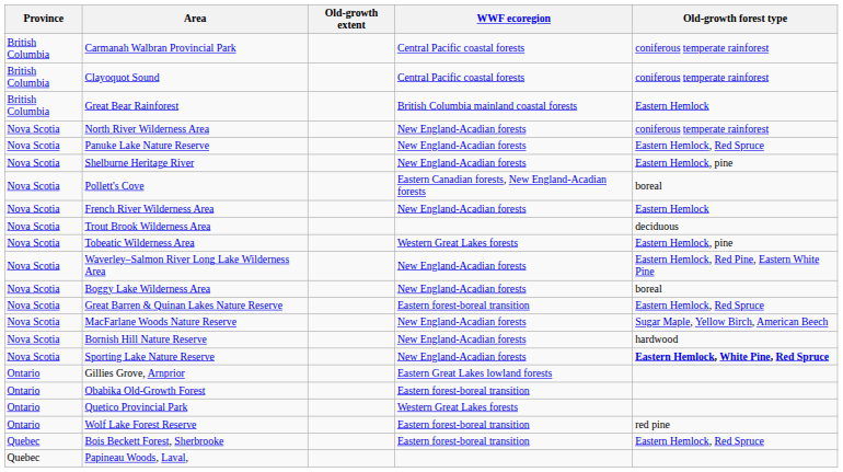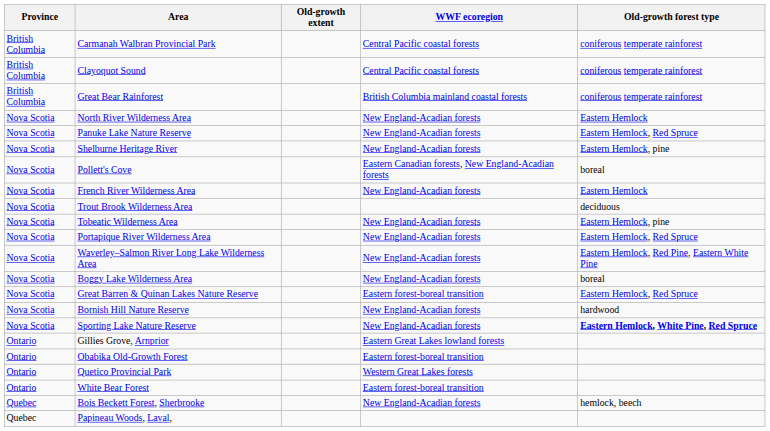 <table class="wikitable sortable">
 <tr>
 <th>Province</th>
 <th>Area</th>
 <th>Old-growth extent</th>
 <th><a href='#'>WWF ecoregion</a></th>
 <th class="unsortable">Old-growth forest type</th>
 </tr>
 <tr>
 <td><a href='#'>British Columbia</a></td>
 <td><a href='#'>Carmanah Walbran Provincial Park</a></td>
 <td></td>
 <td><a href='#'>Central Pacific coastal forests</a></td>
 <td><a href='#'>coniferous</a> <a href='#'>temperate rainforest</a></td>
 </tr>
 <tr>
 <td><a href='#'>British Columbia</a></td>
 <td><a href='#'>Clayoquot Sound</a></td>
 <td></td>
 <td><a href='#'>Central Pacific coastal forests</a></td>
 <td><a href='#'>coniferous</a> <a href='#'>temperate rainforest</a></td>
 </tr>
 <tr>
 <td><a href='#'>British Columbia</a></td>
 <td><a href='#'>Great Bear Rainforest</a></td>
 <td></td>
 <td><a href='#'>British Columbia mainland coastal forests</a></td>
-<td><a href='#'>Eastern Hemlock</a></td>
+<td><a href='#'>coniferous</a> <a href='#'>temperate rainforest</a></td>
 </tr>
 <tr>
 <td><a href='#'>Nova Scotia</a></td>
 <td><a href='#'>North River Wilderness Area</a></td>
 <td></td>
 <td><a href='#'>New England-Acadian forests</a></td>
-<td><a href='#'>coniferous</a> <a href='#'>temperate rainforest</a></td>
+<td><a href='#'>Eastern Hemlock</a></td>
 </tr>
 <tr>
 <td><a href='#'>Nova Scotia</a></td>
 <td><a href='#'>Panuke Lake Nature Reserve</a></td>
 <td></td>
 <td><a href='#'>New England-Acadian forests</a></td>
 <td><a href='#'>Eastern Hemlock</a>, <a href='#'>Red Spruce</a></td>
 </tr>
 <tr>
 <td><a href='#'>Nova Scotia</a></td>
 <td><a href='#'>Shelburne Heritage River</a></td>
 <td></td>
 <td><a href='#'>New England-Acadian forests</a></td>
 <td><a href='#'>Eastern Hemlock</a>, pine</td>
 </tr>
 <tr>
 <td><a href='#'>Nova Scotia</a></td>
 <td><a href='#'>Pollett's Cove</a></td>
 <td></td>
 <td><a href='#'>Eastern Canadian forests</a>, <a href='#'>New England-Acadian forests</a></td>
 <td>boreal</td>
 </tr>
 <tr>
 <td><a href='#'>Nova Scotia</a></td>
 <td><a href='#'>French River Wilderness Area</a></td>
 <td></td>
 <td><a href='#'>New England-Acadian forests</a></td>
 <td><a href='#'>Eastern Hemlock</a></td>
 </tr>
 <tr>
 <td><a href='#'>Nova Scotia</a></td>
 <td><a href='#'>Trout Brook Wilderness Area</a></td>
 <td></td>
 <td></td>
 <td>deciduous</td>
 </tr>
 <tr>
 <td><a href='#'>Nova Scotia</a></td>
 <td><a href='#'>Tobeatic Wilderness Area</a></td>
 <td></td>
-<td><a href='#'>Western Great Lakes forests</a></td>
+<td><a href='#'>New England-Acadian forests</a></td>
 <td><a href='#'>Eastern Hemlock</a>, pine</td>
+</tr>
+<tr>
+<td><a href='#'>Nova Scotia</a></td>
+<td><a href='#'>Portapique River Wilderness Area</a></td>
+<td></td>
+<td><a href='#'>New England-Acadian forests</a></td>
+<td><a href='#'>Eastern Hemlock</a>, <a href='#'>Red Spruce</a></td>
 </tr>
 <tr>
 <td><a href='#'>Nova Scotia</a></td>
 <td><a href='#'>Waverley–Salmon River Long Lake Wilderness Area</a></td>
 <td></td>
 <td><a href='#'>New England-Acadian forests</a></td>
 <td><a href='#'>Eastern Hemlock</a>, <a href='#'>Red Pine</a>, <a href='#'>Eastern White Pine</a></td>
 </tr>
 <tr>
 <td><a href='#'>Nova Scotia</a></td>
 <td><a href='#'>Boggy Lake Wilderness Area</a></td>
 <td></td>
 <td><a href='#'>New England-Acadian forests</a></td>
 <td>boreal</td>
 </tr>
 <tr>
 <td><a href='#'>Nova Scotia</a></td>
 <td><a href='#'>Great Barren & Quinan Lakes Nature Reserve</a></td>
 <td></td>
 <td><a href='#'>Eastern forest-boreal transition</a></td>
 <td><a href='#'>Eastern Hemlock</a>, <a href='#'>Red Spruce</a></td>
-</tr>
-<tr>
-<td><a href='#'>Nova Scotia</a></td>
-<td><a href='#'>MacFarlane Woods Nature Reserve</a></td>
-<td></td>
-<td><a href='#'>New England-Acadian forests</a></td>
-<td><a href='#'>Sugar Maple</a>, <a href='#'>Yellow Birch</a>, <a href='#'>American Beech</a></td>
 </tr>
 <tr>
 <td><a href='#'>Nova Scotia</a></td>
 <td><a href='#'>Bornish Hill Nature Reserve</a></td>
 <td></td>
 <td><a href='#'>New England-Acadian forests</a></td>
 <td>hardwood</td>
 </tr>
 <tr>
 <td><a href='#'>Nova Scotia</a></td>
 <td><a href='#'>Sporting Lake Nature Reserve</a></td>
 <td></td>
 <td><a href='#'>New England-Acadian forests</a></td>
 <td><strong><a href='#'>Eastern Hemlock</a>, <a href='#'>White Pine</a>, <a href='#'>Red Spruce</a></strong></td>
 </tr>
 <tr>
 <td><a href='#'>Ontario</a></td>
 <td>Gillies Grove, <a href='#'>Arnprior</a></td>
 <td></td>
 <td><a href='#'>Eastern Great Lakes lowland forests</a></td>
 <td></td>
 </tr>
 <tr>
 <td><a href='#'>Ontario</a></td>
 <td><a href='#'>Obabika Old-Growth Forest</a></td>
 <td></td>
 <td><a href='#'>Eastern forest-boreal transition</a></td>
 <td></td>
 </tr>
 <tr>
 <td><a href='#'>Ontario</a></td>
 <td><a href='#'>Quetico Provincial Park</a></td>
 <td></td>
 <td><a href='#'>Western Great Lakes forests</a></td>
 <td></td>
 </tr>
 <tr>
 <td><a href='#'>Ontario</a></td>
-<td><a href='#'>Wolf Lake Forest Reserve</a></td>
+<td><a href='#'>White Bear Forest</a></td>
 <td></td>
 <td><a href='#'>Eastern forest-boreal transition</a></td>
-<td>red pine</td>
+<td></td>
 </tr>
 <tr>
 <td><a href='#'>Quebec</a></td>
 <td><a href='#'>Bois Beckett Forest</a>, <a href='#'>Sherbrooke</a></td>
 <td></td>
-<td><a href='#'>Eastern forest-boreal transition</a></td>
-<td><a href='#'>Eastern Hemlock</a>, <a href='#'>Red Spruce</a></td>
+<td><a href='#'>New England-Acadian forests</a></td>
+<td>hemlock, beech</td>
 </tr>
 <tr>
 <td>Quebec</td>
 <td><a href='#'>Papineau Woods</a>, <a href='#'>Laval</a>,</td>
 <td></td>
 <td></td>
 <td></td>
 </tr>
 </table>
